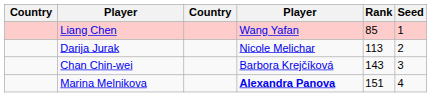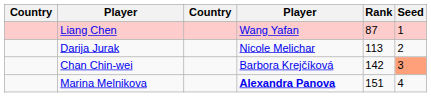 <table class="sortable wikitable">
 <tr>
 <th width="70">Country</th>
 <th width="175">Player</th>
 <th width="70">Country</th>
 <th width="175">Player</th>
 <th>Rank</th>
 <th>Seed</th>
 </tr>
 <tr style="background:#fcc;">
 <td></td>
 <td><a href='#'>Liang Chen</a></td>
 <td></td>
 <td><a href='#'>Wang Yafan</a></td>
-<td>85</td>
+<td>87</td>
 <td>1</td>
 </tr>
 <tr>
 <td></td>
 <td><a href='#'>Darija Jurak</a></td>
 <td></td>
 <td><a href='#'>Nicole Melichar</a></td>
 <td>113</td>
 <td>2</td>
 </tr>
 <tr>
 <td></td>
 <td><a href='#'>Chan Chin-wei</a></td>
 <td></td>
 <td><a href='#'>Barbora Krejčíková</a></td>
-<td>143</td>
-<td>3</td>
+<td>142</td>
+<td style="background: lightsalmon;">3</td>
 </tr>
 <tr>
 <td></td>
 <td><a href='#'>Marina Melnikova</a></td>
 <td></td>
 <td><strong><a href='#'>Alexandra Panova</a></strong></td>
 <td>151</td>
 <td>4</td>
 </tr>
 </table>
